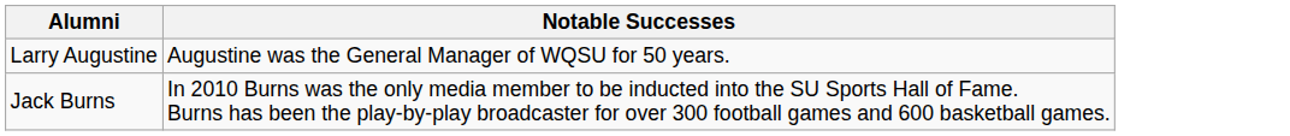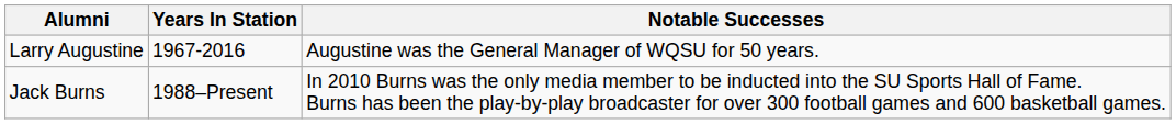 <table class="wikitable">
 <tr>
 <th>Alumni</th>
+<th>Years In Station</th>
 <th>Notable Successes</th>
 </tr>
 <tr>
 <td>Larry Augustine</td>
+<td>1967-2016</td>
 <td>Augustine was the General Manager of WQSU for 50 years.</td>
 </tr>
 <tr>
 <td>Jack Burns</td>
+<td>1988–Present</td>
 <td>In 2010 Burns was the only media member to be inducted into the SU Sports Hall of Fame.<br>Burns has been the play-by-play broadcaster for over 300 football games and 600 basketball games.</td>
 </tr>
 </table>
